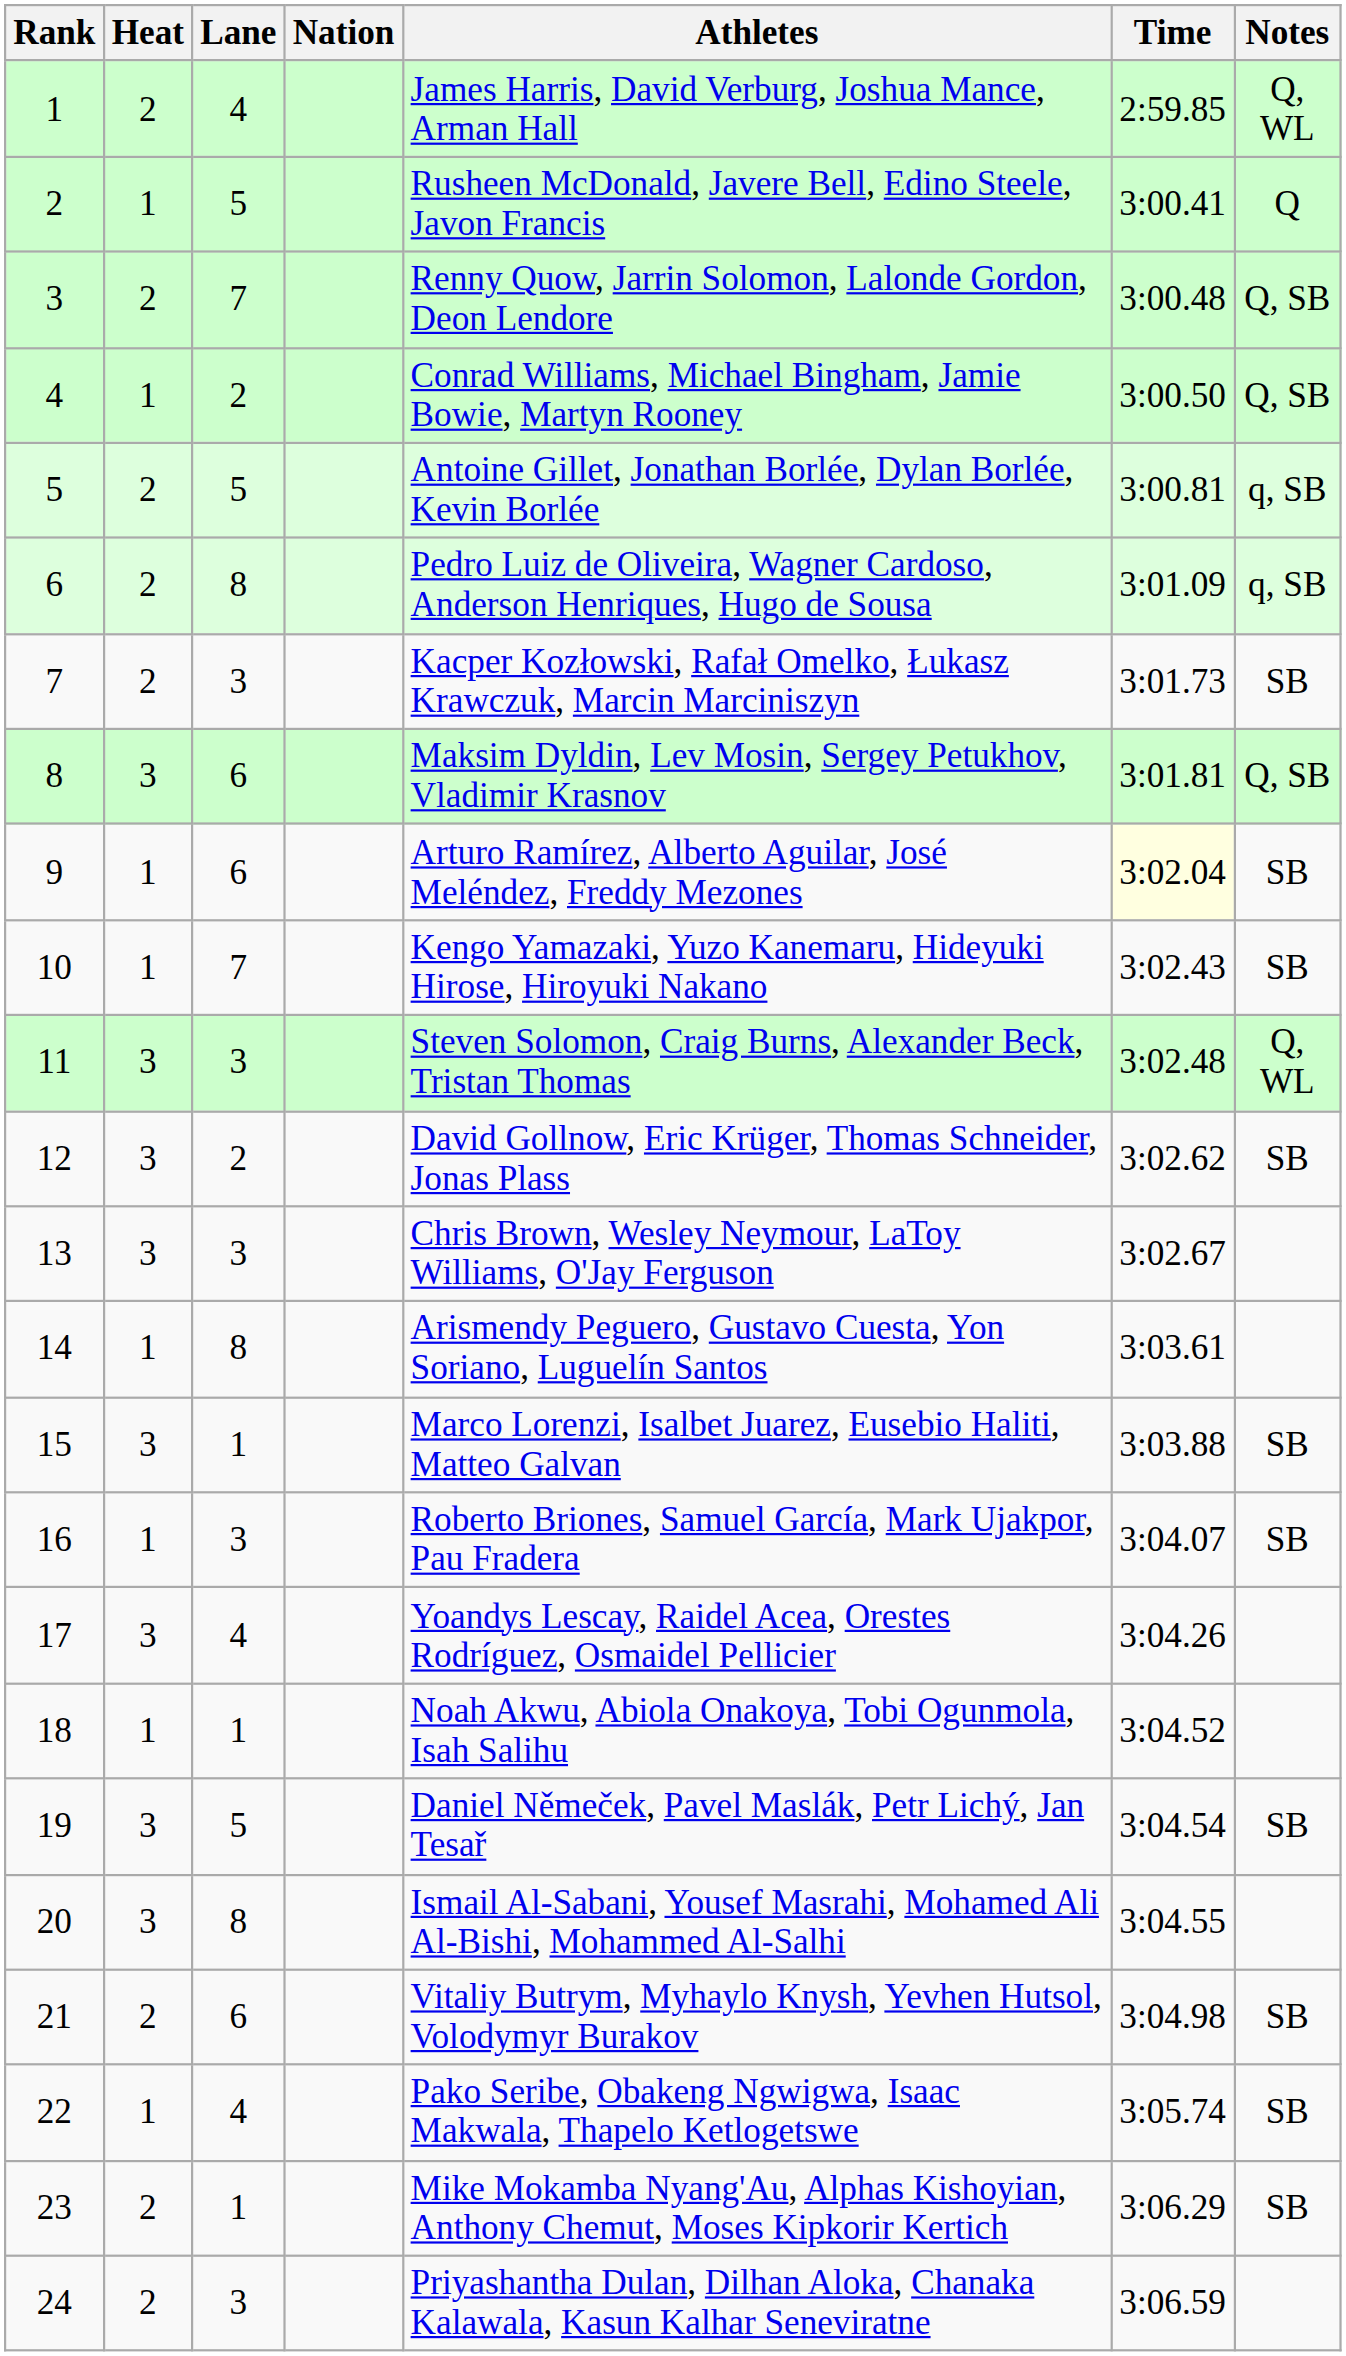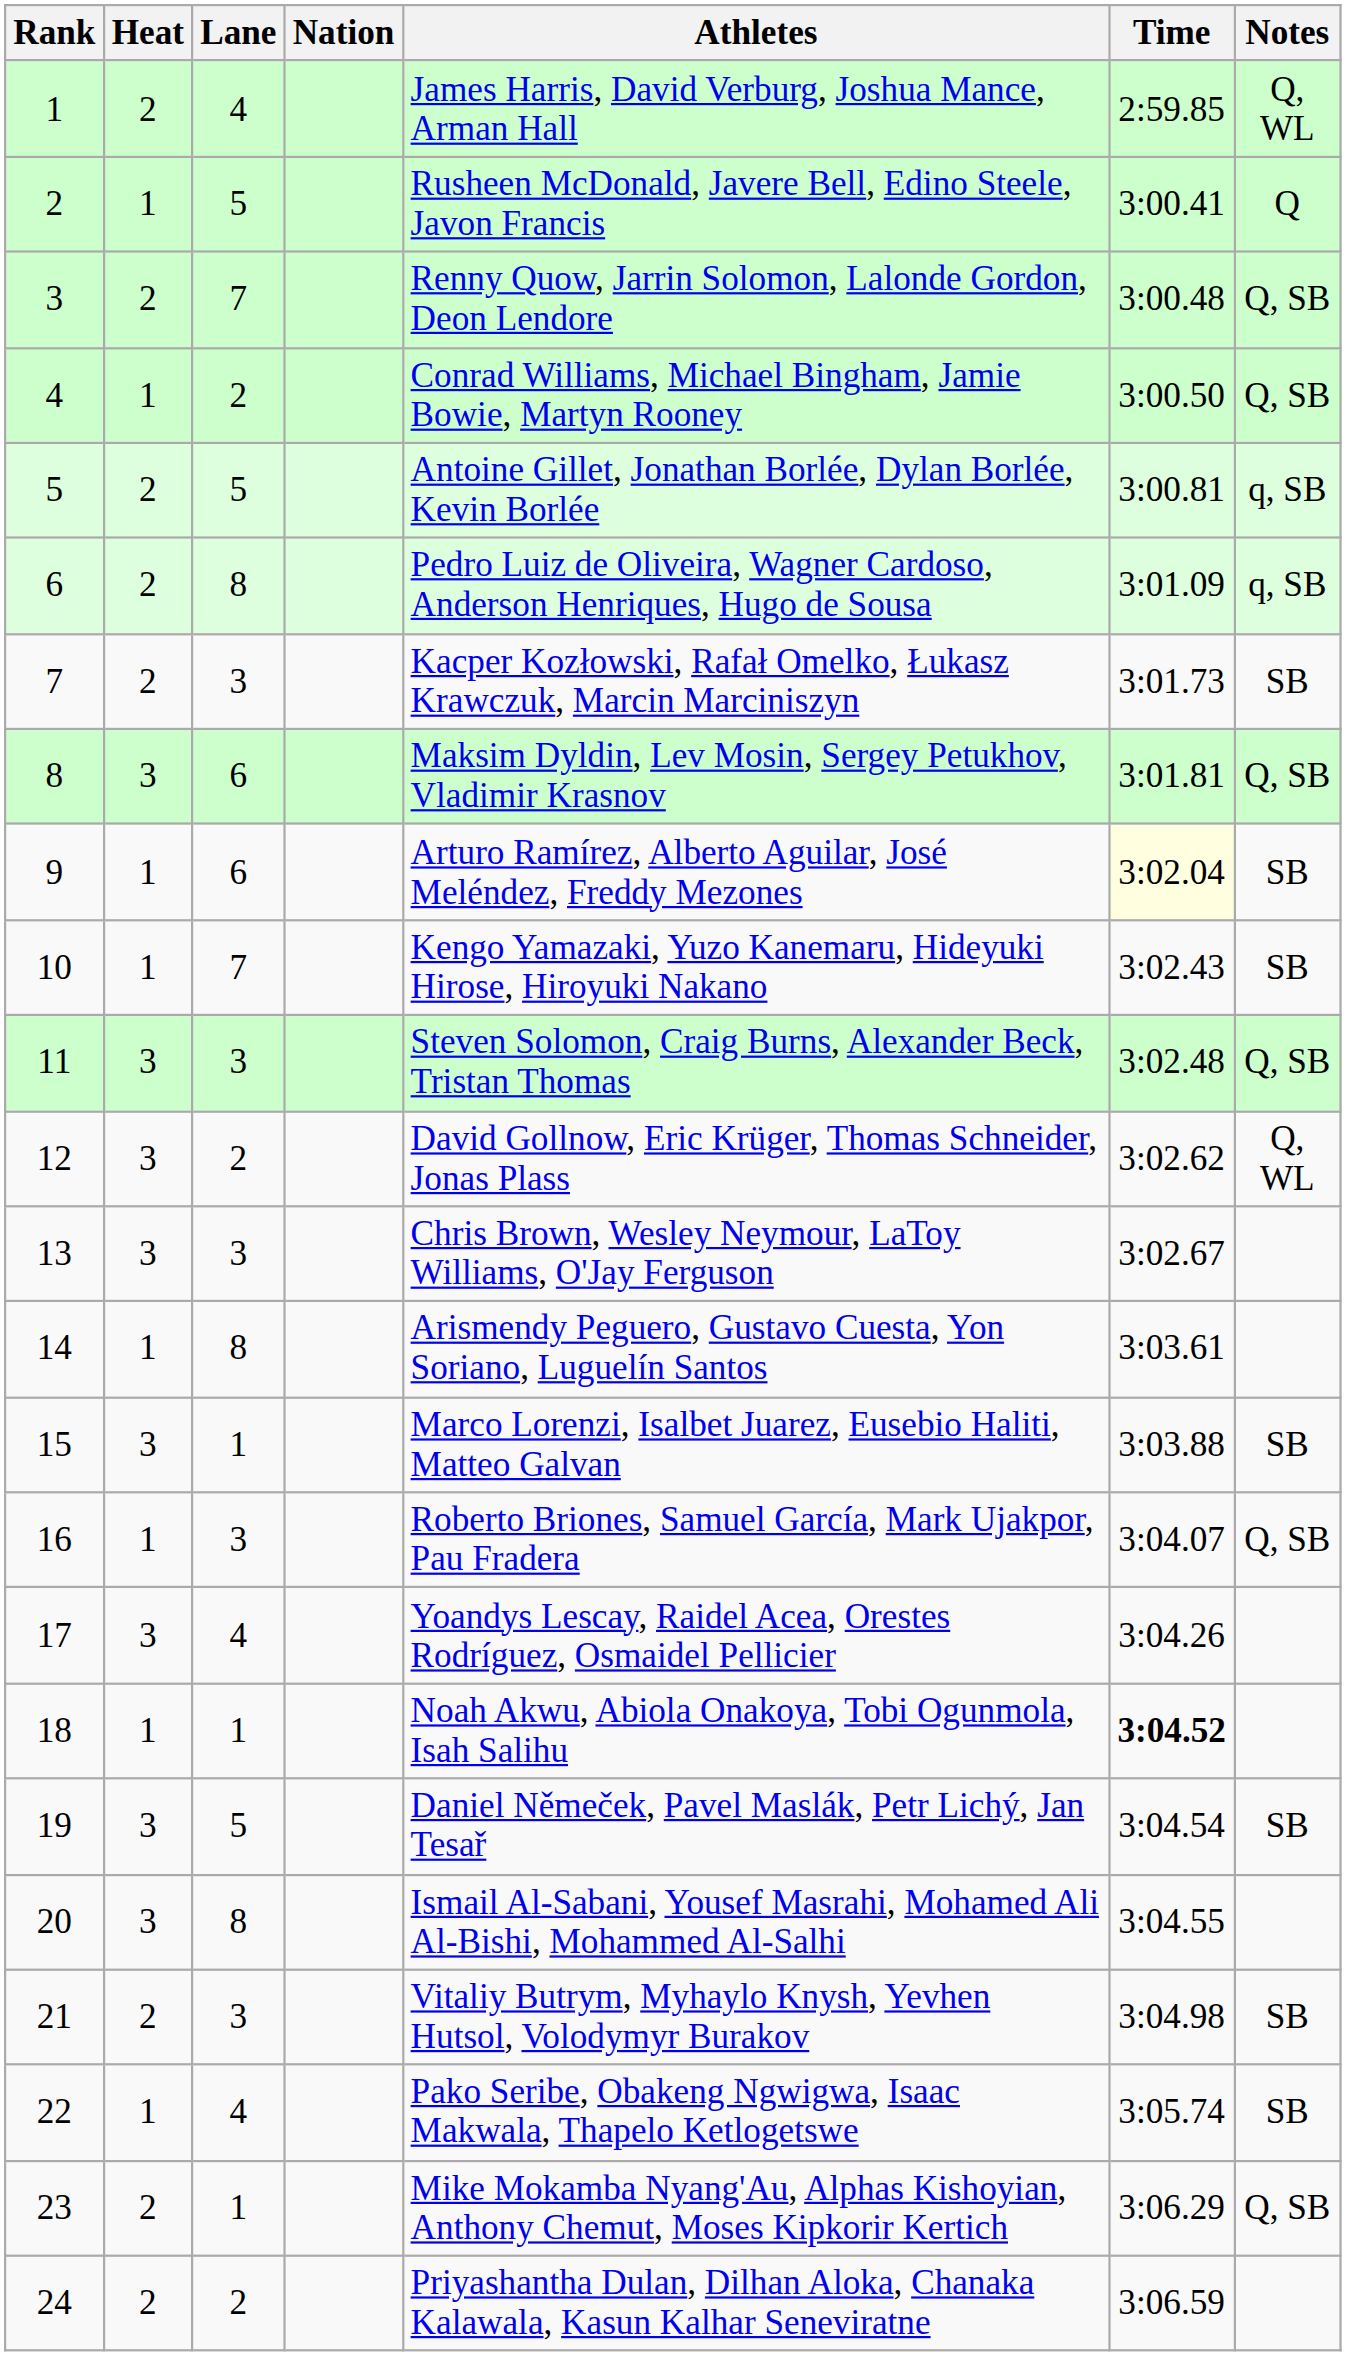 <table class="wikitable sortable" style="text-align:center">
 <tr>
 <th>Rank</th>
 <th>Heat</th>
 <th>Lane</th>
 <th>Nation</th>
 <th>Athletes</th>
 <th>Time</th>
 <th>Notes</th>
 </tr>
 <tr bgcolor=ccffcc>
 <td>1</td>
 <td>2</td>
 <td>4</td>
 <td align=left></td>
 <td align=left><a href='#'>James Harris</a>, <a href='#'>David Verburg</a>, <a href='#'>Joshua Mance</a>, <a href='#'>Arman Hall</a></td>
 <td>2:59.85</td>
 <td>Q, WL</td>
 </tr>
 <tr bgcolor=ccffcc>
 <td>2</td>
 <td>1</td>
 <td>5</td>
 <td align=left></td>
 <td align=left><a href='#'>Rusheen McDonald</a>, <a href='#'>Javere Bell</a>, <a href='#'>Edino Steele</a>, <a href='#'>Javon Francis</a></td>
 <td>3:00.41</td>
 <td>Q</td>
 </tr>
 <tr bgcolor=ccffcc>
 <td>3</td>
 <td>2</td>
 <td>7</td>
 <td align=left></td>
 <td align=left><a href='#'>Renny Quow</a>, <a href='#'>Jarrin Solomon</a>, <a href='#'>Lalonde Gordon</a>, <a href='#'>Deon Lendore</a></td>
 <td>3:00.48</td>
 <td>Q, SB</td>
 </tr>
 <tr bgcolor=ccffcc>
 <td>4</td>
 <td>1</td>
 <td>2</td>
 <td align=left></td>
 <td align=left><a href='#'>Conrad Williams</a>, <a href='#'>Michael Bingham</a>, <a href='#'>Jamie Bowie</a>, <a href='#'>Martyn Rooney</a></td>
 <td>3:00.50</td>
 <td>Q, SB</td>
 </tr>
 <tr bgcolor=ddffdd>
 <td>5</td>
 <td>2</td>
 <td>5</td>
 <td align=left></td>
 <td align=left><a href='#'>Antoine Gillet</a>, <a href='#'>Jonathan Borlée</a>, <a href='#'>Dylan Borlée</a>, <a href='#'>Kevin Borlée</a></td>
 <td>3:00.81</td>
 <td>q, SB</td>
 </tr>
 <tr bgcolor=ddffdd>
 <td>6</td>
 <td>2</td>
 <td>8</td>
 <td align=left></td>
 <td align=left><a href='#'>Pedro Luiz de Oliveira</a>, <a href='#'>Wagner Cardoso</a>, <a href='#'>Anderson Henriques</a>, <a href='#'>Hugo de Sousa</a></td>
 <td>3:01.09</td>
 <td>q, SB</td>
 </tr>
 <tr>
 <td>7</td>
 <td>2</td>
 <td>3</td>
 <td align=left></td>
 <td align=left><a href='#'>Kacper Kozłowski</a>, <a href='#'>Rafał Omelko</a>, <a href='#'>Łukasz Krawczuk</a>, <a href='#'>Marcin Marciniszyn</a></td>
 <td>3:01.73</td>
 <td>SB</td>
 </tr>
 <tr bgcolor=ccffcc>
 <td>8</td>
 <td>3</td>
 <td>6</td>
 <td align=left></td>
 <td align=left><a href='#'>Maksim Dyldin</a>, <a href='#'>Lev Mosin</a>, <a href='#'>Sergey Petukhov</a>, <a href='#'>Vladimir Krasnov</a></td>
 <td>3:01.81</td>
 <td>Q, SB</td>
 </tr>
 <tr>
 <td>9</td>
 <td>1</td>
 <td>6</td>
 <td align=left></td>
 <td align=left><a href='#'>Arturo Ramírez</a>, <a href='#'>Alberto Aguilar</a>, <a href='#'>José Meléndez</a>, <a href='#'>Freddy Mezones</a></td>
 <td style="background: lightyellow;">3:02.04</td>
 <td>SB</td>
 </tr>
 <tr>
 <td>10</td>
 <td>1</td>
 <td>7</td>
 <td align=left></td>
 <td align=left><a href='#'>Kengo Yamazaki</a>, <a href='#'>Yuzo Kanemaru</a>, <a href='#'>Hideyuki Hirose</a>, <a href='#'>Hiroyuki Nakano</a></td>
 <td>3:02.43</td>
 <td>SB</td>
 </tr>
 <tr bgcolor=ccffcc>
 <td>11</td>
 <td>3</td>
 <td>3</td>
 <td align=left></td>
 <td align=left><a href='#'>Steven Solomon</a>, <a href='#'>Craig Burns</a>, <a href='#'>Alexander Beck</a>, <a href='#'>Tristan Thomas</a></td>
 <td>3:02.48</td>
-<td>Q, WL</td>
+<td>Q, SB</td>
 </tr>
 <tr>
 <td>12</td>
 <td>3</td>
 <td>2</td>
 <td align=left></td>
 <td align=left><a href='#'>David Gollnow</a>, <a href='#'>Eric Krüger</a>, <a href='#'>Thomas Schneider</a>, <a href='#'>Jonas Plass</a></td>
 <td>3:02.62</td>
-<td>SB</td>
+<td>Q, WL</td>
 </tr>
 <tr>
 <td>13</td>
 <td>3</td>
 <td>3</td>
 <td align=left></td>
 <td align=left><a href='#'>Chris Brown</a>, <a href='#'>Wesley Neymour</a>, <a href='#'>LaToy Williams</a>, <a href='#'>O'Jay Ferguson</a></td>
 <td>3:02.67</td>
 <td></td>
 </tr>
 <tr>
 <td>14</td>
 <td>1</td>
 <td>8</td>
 <td align=left></td>
 <td align=left><a href='#'>Arismendy Peguero</a>, <a href='#'>Gustavo Cuesta</a>, <a href='#'>Yon Soriano</a>, <a href='#'>Luguelín Santos</a></td>
 <td>3:03.61</td>
 <td></td>
 </tr>
 <tr>
 <td>15</td>
 <td>3</td>
 <td>1</td>
 <td align=left></td>
 <td align=left><a href='#'>Marco Lorenzi</a>, <a href='#'>Isalbet Juarez</a>, <a href='#'>Eusebio Haliti</a>, <a href='#'>Matteo Galvan</a></td>
 <td>3:03.88</td>
 <td>SB</td>
 </tr>
 <tr>
 <td>16</td>
 <td>1</td>
 <td>3</td>
 <td align=left></td>
 <td align=left><a href='#'>Roberto Briones</a>, <a href='#'>Samuel García</a>, <a href='#'>Mark Ujakpor</a>, <a href='#'>Pau Fradera</a></td>
 <td>3:04.07</td>
-<td>SB</td>
+<td>Q, SB</td>
 </tr>
 <tr>
 <td>17</td>
 <td>3</td>
 <td>4</td>
 <td align=left></td>
 <td align=left><a href='#'>Yoandys Lescay</a>, <a href='#'>Raidel Acea</a>, <a href='#'>Orestes Rodríguez</a>, <a href='#'>Osmaidel Pellicier</a></td>
 <td>3:04.26</td>
 <td></td>
 </tr>
 <tr>
 <td>18</td>
 <td>1</td>
 <td>1</td>
 <td align=left></td>
 <td align=left><a href='#'>Noah Akwu</a>, <a href='#'>Abiola Onakoya</a>, <a href='#'>Tobi Ogunmola</a>, <a href='#'>Isah Salihu</a></td>
-<td>3:04.52</td>
+<td><strong>3:04.52</strong></td>
 <td></td>
 </tr>
 <tr>
 <td>19</td>
 <td>3</td>
 <td>5</td>
 <td align=left></td>
 <td align=left><a href='#'>Daniel Němeček</a>, <a href='#'>Pavel Maslák</a>, <a href='#'>Petr Lichý</a>, <a href='#'>Jan Tesař</a></td>
 <td>3:04.54</td>
 <td>SB</td>
 </tr>
 <tr>
 <td>20</td>
 <td>3</td>
 <td>8</td>
 <td align=left></td>
 <td align=left><a href='#'>Ismail Al-Sabani</a>, <a href='#'>Yousef Masrahi</a>, <a href='#'>Mohamed Ali Al-Bishi</a>, <a href='#'>Mohammed Al-Salhi</a></td>
 <td>3:04.55</td>
 <td></td>
 </tr>
 <tr>
 <td>21</td>
 <td>2</td>
-<td>6</td>
+<td>3</td>
 <td align=left></td>
 <td align=left><a href='#'>Vitaliy Butrym</a>, <a href='#'>Myhaylo Knysh</a>, <a href='#'>Yevhen Hutsol</a>, <a href='#'>Volodymyr Burakov</a></td>
 <td>3:04.98</td>
 <td>SB</td>
 </tr>
 <tr>
 <td>22</td>
 <td>1</td>
 <td>4</td>
 <td align=left></td>
 <td align=left><a href='#'>Pako Seribe</a>, <a href='#'>Obakeng Ngwigwa</a>, <a href='#'>Isaac Makwala</a>, <a href='#'>Thapelo Ketlogetswe</a></td>
 <td>3:05.74</td>
 <td>SB</td>
 </tr>
 <tr>
 <td>23</td>
 <td>2</td>
 <td>1</td>
 <td align=left></td>
 <td align=left><a href='#'>Mike Mokamba Nyang'Au</a>, <a href='#'>Alphas Kishoyian</a>, <a href='#'>Anthony Chemut</a>, <a href='#'>Moses Kipkorir Kertich</a></td>
 <td>3:06.29</td>
-<td>SB</td>
+<td>Q, SB</td>
 </tr>
 <tr>
 <td>24</td>
 <td>2</td>
-<td>3</td>
+<td>2</td>
 <td align=left></td>
 <td align=left><a href='#'>Priyashantha Dulan</a>, <a href='#'>Dilhan Aloka</a>, <a href='#'>Chanaka Kalawala</a>, <a href='#'>Kasun Kalhar Seneviratne</a></td>
 <td>3:06.59</td>
 <td></td>
 </tr>
 </table>
